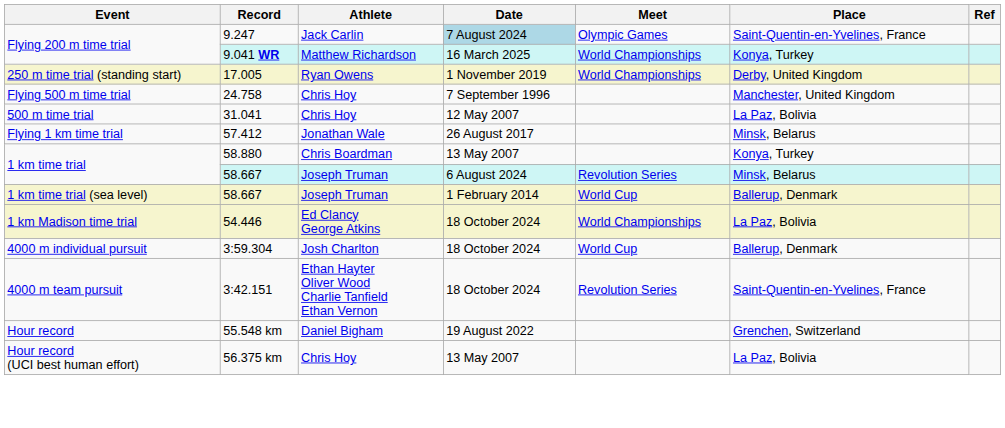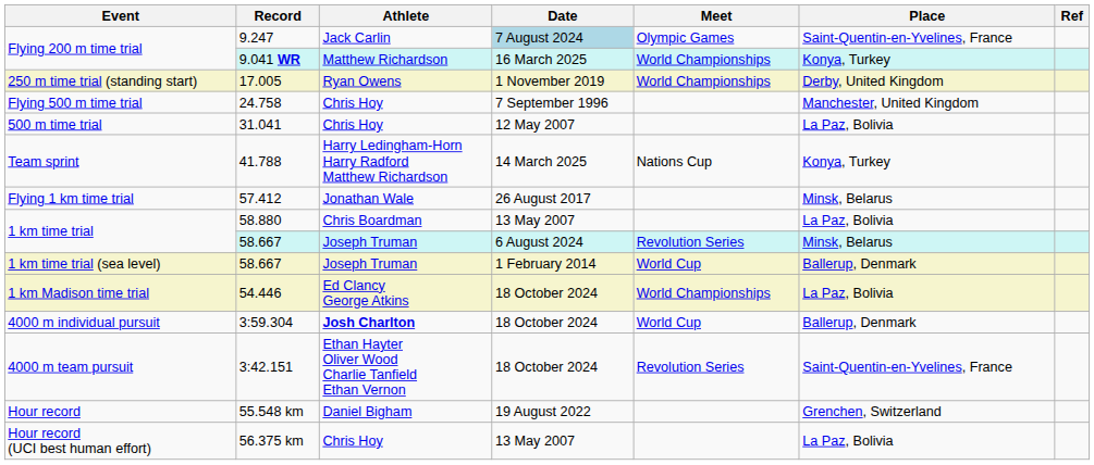 <table class="wikitable" style="font-size:95%; width: 95%;">
 <tr>
 <th>Event</th>
 <th>Record</th>
 <th>Athlete</th>
 <th>Date</th>
 <th>Meet</th>
 <th>Place</th>
 <th>Ref</th>
 </tr>
 <tr>
 <td rowspan=2><a href='#'>Flying 200 m time trial</a></td>
 <td>9.247</td>
 <td><a href='#'>Jack Carlin</a></td>
 <td style="background: lightblue;">7 August 2024</td>
 <td><a href='#'>Olympic Games</a></td>
 <td><a href='#'>Saint-Quentin-en-Yvelines</a>, France</td>
 <td></td>
 </tr>
 <tr style="background:#CEF6F5;">
 <td>9.041 <strong><a href='#'>WR</a></strong></td>
 <td><a href='#'>Matthew Richardson</a></td>
 <td>16 March 2025</td>
 <td><a href='#'>World Championships</a></td>
 <td><a href='#'>Konya</a>, Turkey</td>
 <td></td>
 </tr>
 <tr style="background:#f6F5CE;">
 <td><a href='#'>250 m time trial</a> (standing start)</td>
 <td>17.005</td>
 <td><a href='#'>Ryan Owens</a></td>
 <td>1 November 2019</td>
 <td><a href='#'>World Championships</a></td>
 <td><a href='#'>Derby</a>, United Kingdom</td>
 <td></td>
 </tr>
 <tr>
 <td><a href='#'>Flying 500 m time trial</a></td>
 <td>24.758</td>
 <td><a href='#'>Chris Hoy</a></td>
 <td>7 September 1996</td>
 <td></td>
 <td><a href='#'>Manchester</a>, United Kingdom</td>
 <td></td>
 </tr>
 <tr>
 <td><a href='#'>500 m time trial</a></td>
 <td>31.041</td>
 <td><a href='#'>Chris Hoy</a></td>
 <td>12 May 2007</td>
 <td></td>
 <td><a href='#'>La Paz</a>, Bolivia</td>
 <td></td>
 </tr>
 <tr>
+<td><a href='#'>Team sprint</a></td>
+<td>41.788</td>
+<td><a href='#'>Harry Ledingham-Horn</a><br><a href='#'>Harry Radford</a><br><a href='#'>Matthew Richardson</a></td>
+<td>14 March 2025</td>
+<td>Nations Cup</td>
+<td><a href='#'>Konya</a>, Turkey</td>
+<td></td>
+</tr>
+<tr>
 <td><a href='#'>Flying 1 km time trial</a></td>
 <td>57.412</td>
 <td><a href='#'>Jonathan Wale</a></td>
 <td>26 August 2017</td>
 <td></td>
 <td><a href='#'>Minsk</a>, Belarus</td>
 <td></td>
 </tr>
 <tr>
 <td rowspan=2><a href='#'>1 km time trial</a></td>
 <td>58.880</td>
 <td><a href='#'>Chris Boardman</a></td>
 <td>13 May 2007</td>
 <td></td>
-<td><a href='#'>Konya</a>, Turkey</td>
+<td><a href='#'>La Paz</a>, Bolivia</td>
 <td></td>
 </tr>
 <tr style="background:#CEF6F5;">
 <td>58.667</td>
 <td><a href='#'>Joseph Truman</a></td>
 <td>6 August 2024</td>
 <td><a href='#'>Revolution Series</a></td>
 <td><a href='#'>Minsk</a>, Belarus</td>
 <td></td>
 </tr>
 <tr style="background:#f6F5CE;">
 <td><a href='#'>1 km time trial</a> (sea level)</td>
 <td>58.667</td>
 <td><a href='#'>Joseph Truman</a></td>
 <td>1 February 2014</td>
 <td><a href='#'>World Cup</a></td>
 <td><a href='#'>Ballerup</a>, Denmark</td>
 <td></td>
 </tr>
 <tr style="background:#f6F5CE;">
 <td><a href='#'>1 km Madison time trial</a></td>
 <td>54.446</td>
 <td><a href='#'>Ed Clancy</a><br><a href='#'>George Atkins</a></td>
 <td>18 October 2024</td>
 <td><a href='#'>World Championships</a></td>
 <td><a href='#'>La Paz</a>, Bolivia</td>
 <td></td>
 </tr>
 <tr>
 <td><a href='#'>4000 m individual pursuit</a></td>
 <td>3:59.304</td>
-<td><a href='#'>Josh Charlton</a></td>
+<td><strong><a href='#'>Josh Charlton</a></strong></td>
 <td>18 October 2024</td>
 <td><a href='#'>World Cup</a></td>
 <td><a href='#'>Ballerup</a>, Denmark</td>
 <td></td>
 </tr>
 <tr>
 <td><a href='#'>4000 m team pursuit</a></td>
 <td>3:42.151</td>
 <td><a href='#'>Ethan Hayter</a><br><a href='#'>Oliver Wood</a><br><a href='#'>Charlie Tanfield</a><br><a href='#'>Ethan Vernon</a></td>
 <td>18 October 2024</td>
 <td><a href='#'>Revolution Series</a></td>
 <td><a href='#'>Saint-Quentin-en-Yvelines</a>, France</td>
 <td></td>
 </tr>
 <tr>
 <td><a href='#'>Hour record</a></td>
 <td>55.548 km</td>
 <td><a href='#'>Daniel Bigham</a></td>
 <td>19 August 2022</td>
 <td></td>
 <td><a href='#'>Grenchen</a>, Switzerland</td>
 <td></td>
 </tr>
 <tr>
 <td><a href='#'>Hour record</a><br>(UCI best human effort)</td>
 <td>56.375 km</td>
 <td><a href='#'>Chris Hoy</a></td>
 <td>13 May 2007</td>
 <td></td>
 <td><a href='#'>La Paz</a>, Bolivia</td>
 <td></td>
 </tr>
 </table>
